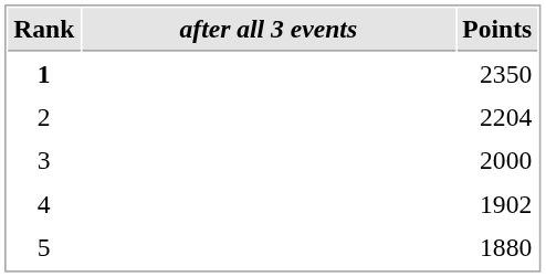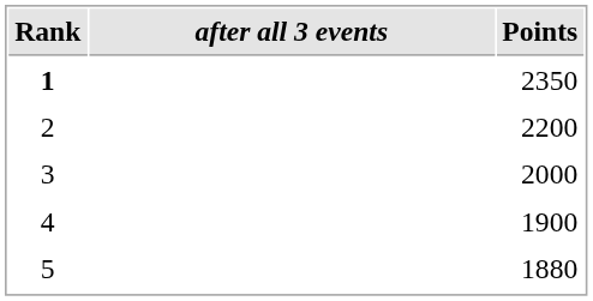 <table cellspacing="1" cellpadding="3" style="border:1px solid #aaa; font-size:90%;">
 <tr style="background:#e4e4e4;">
 <th style="border-bottom:1px solid #aaa; width:10px;">Rank</th>
 <th style="border-bottom:1px solid #aaa; width:200px; white-space:nowrap;"><em>after all 3 events</em> </th>
 <th style="border-bottom:1px solid #aaa; width:20px;">Points</th>
 </tr>
 <tr>
 <td style="text-align:center;"><strong>1</strong></td>
 <td></td>
 <td align="right">2350</td>
 </tr>
 <tr>
 <td style="text-align:center;">2</td>
 <td></td>
-<td align="right">2204</td>
+<td align="right">2200</td>
 </tr>
 <tr>
 <td style="text-align:center;">3</td>
 <td></td>
 <td align="right">2000</td>
 </tr>
 <tr>
 <td style="text-align:center;">4</td>
 <td></td>
-<td align="right">1902</td>
+<td align="right">1900</td>
 </tr>
 <tr>
 <td style="text-align:center;">5</td>
 <td>  </td>
 <td align="right">1880</td>
 </tr>
 </table>
